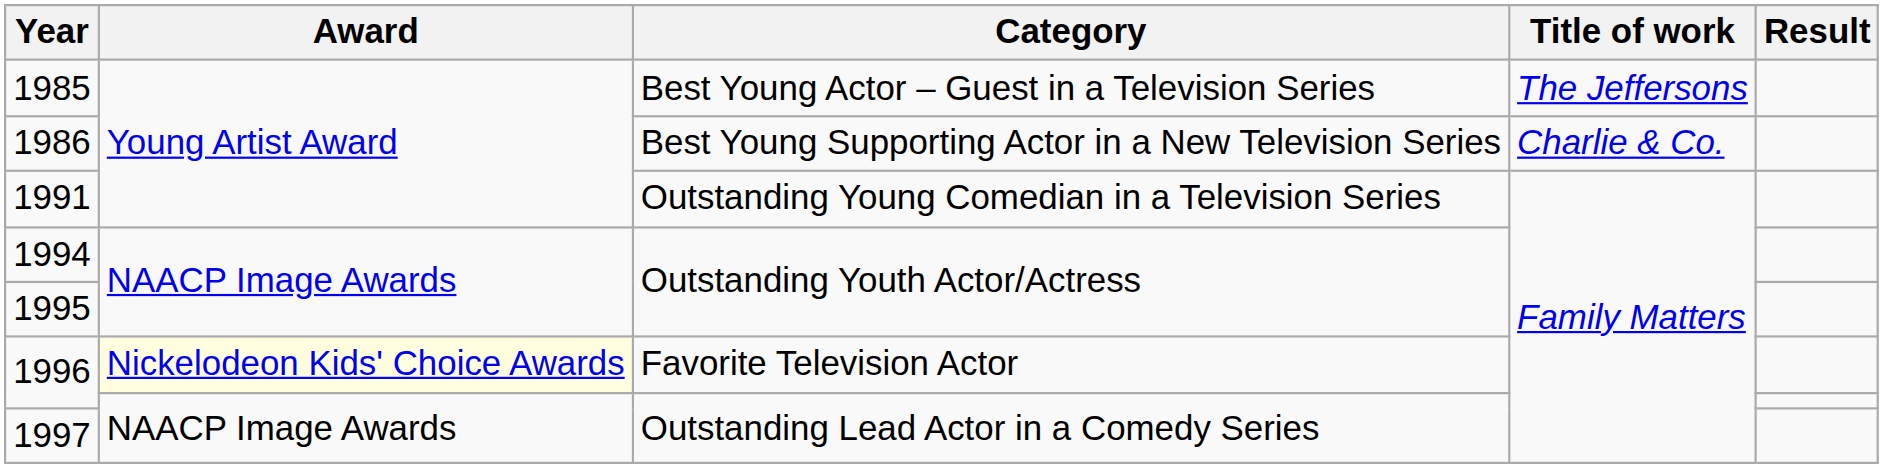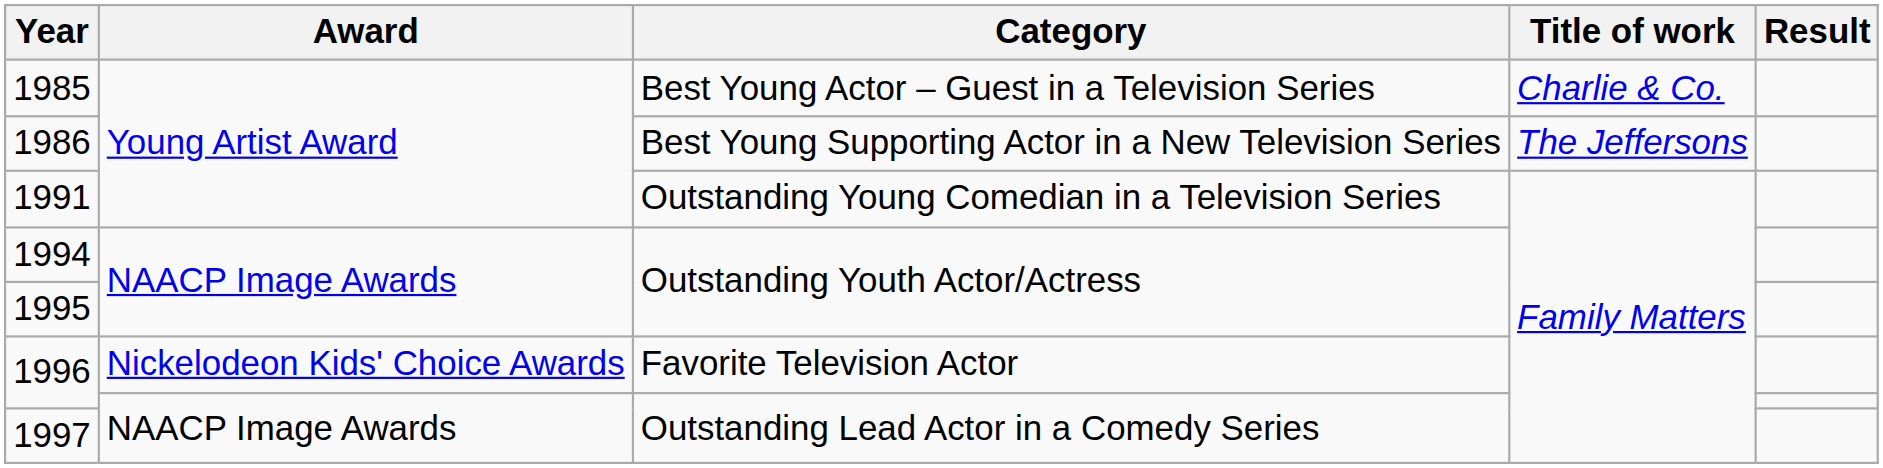 <table class="wikitable sortable">
 <tr>
 <th>Year</th>
 <th>Award</th>
 <th>Category</th>
 <th>Title of work</th>
 <th>Result</th>
 </tr>
 <tr>
 <td>1985</td>
 <td rowspan="3"><a href='#'>Young Artist Award</a></td>
 <td>Best Young Actor – Guest in a Television Series</td>
-<td><em><a href='#'>The Jeffersons</a></em></td>
+<td><em><a href='#'>Charlie & Co.</a></em></td>
 <td></td>
 </tr>
 <tr>
 <td>1986</td>
 <td>Best Young Supporting Actor in a New Television Series</td>
-<td><em><a href='#'>Charlie & Co.</a></em></td>
+<td><em><a href='#'>The Jeffersons</a></em></td>
 <td></td>
 </tr>
 <tr>
 <td>1991</td>
 <td>Outstanding Young Comedian in a Television Series</td>
 <td rowspan="6"><em><a href='#'>Family Matters</a></em></td>
 <td></td>
 </tr>
 <tr>
 <td>1994</td>
 <td rowspan="2"><a href='#'>NAACP Image Awards</a></td>
 <td rowspan="2">Outstanding Youth Actor/Actress</td>
 <td></td>
 </tr>
 <tr>
 <td>1995</td>
 <td></td>
 </tr>
 <tr>
 <td rowspan="2">1996</td>
-<td style="background: lightyellow;"><a href='#'>Nickelodeon Kids' Choice Awards</a></td>
+<td><a href='#'>Nickelodeon Kids' Choice Awards</a></td>
 <td>Favorite Television Actor</td>
 <td></td>
 </tr>
 <tr>
 <td rowspan="2">NAACP Image Awards</td>
 <td rowspan="2">Outstanding Lead Actor in a Comedy Series</td>
 <td></td>
 </tr>
 <tr>
 <td>1997</td>
 <td></td>
 </tr>
 </table>
